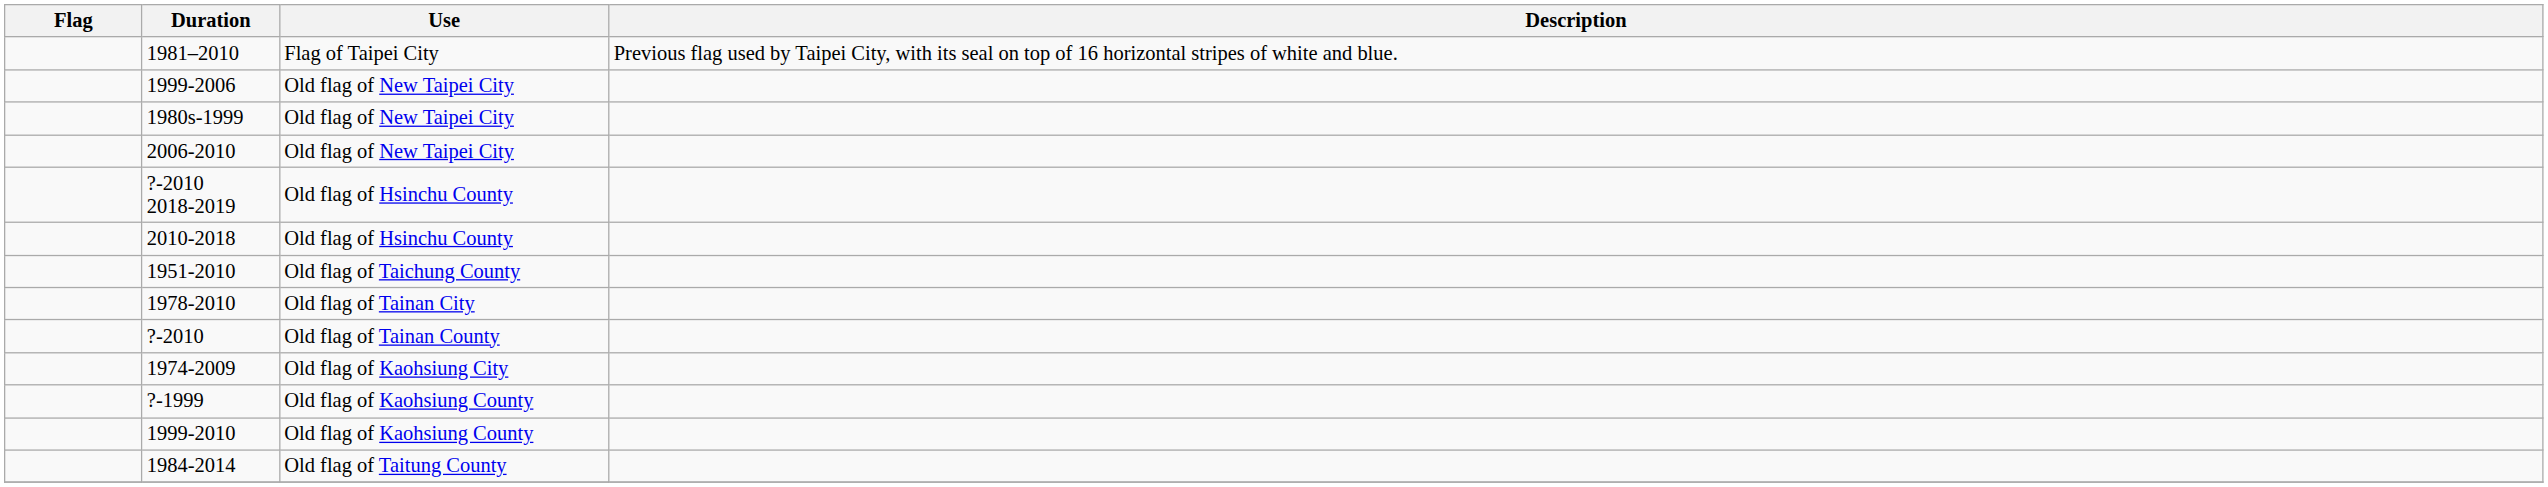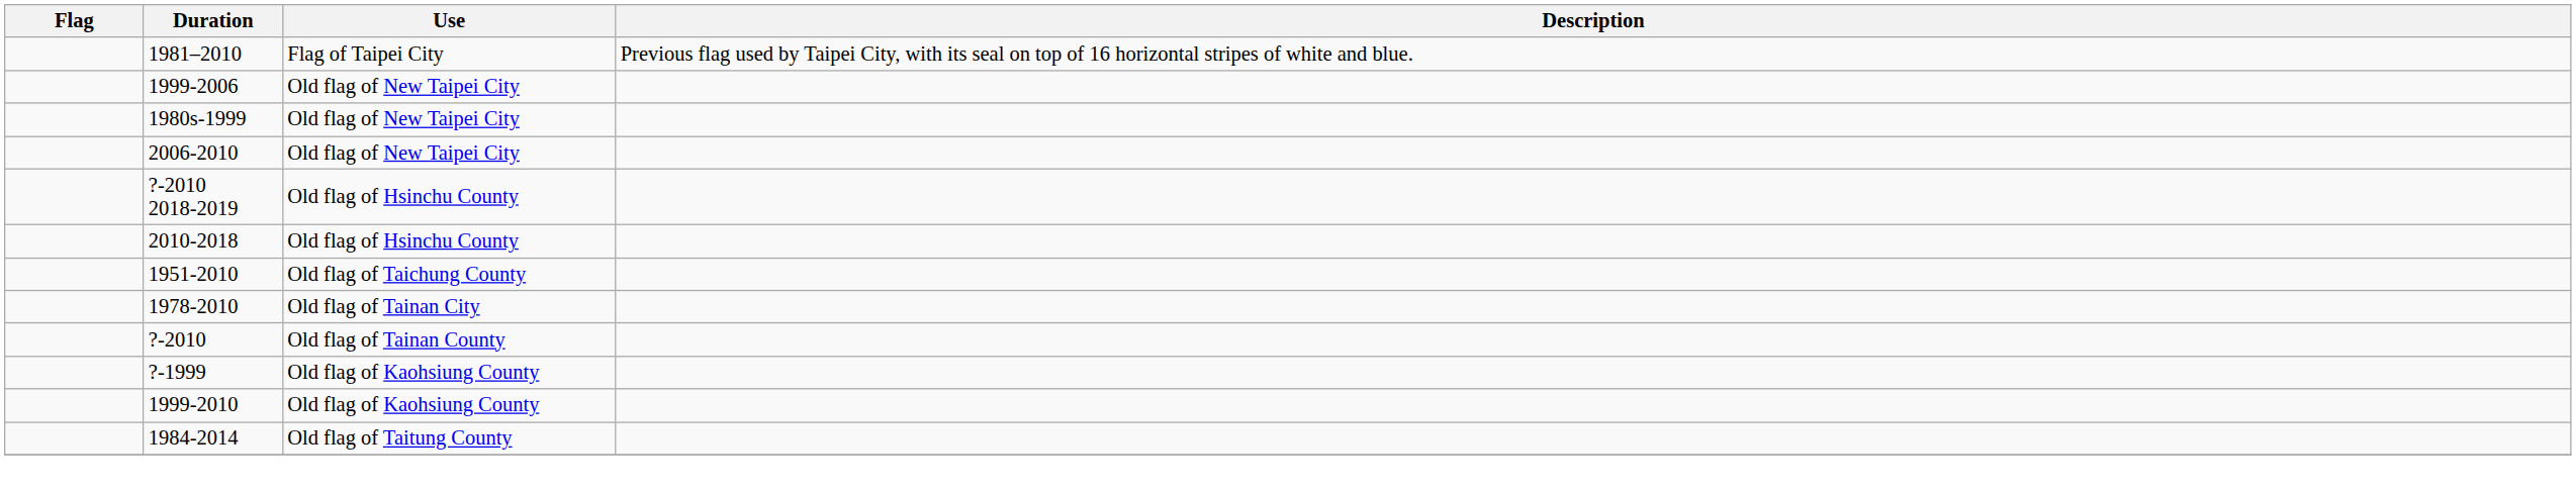 <table class="wikitable" width="100%">
 <tr>
 <th width="100px">Flag</th>
 <th width="100px">Duration</th>
 <th width="250px">Use</th>
 <th style="min-width:250px">Description</th>
 </tr>
 <tr>
 <td></td>
 <td>1981–2010</td>
 <td>Flag of Taipei City</td>
 <td>Previous flag used by Taipei City, with its seal on top of 16 horizontal stripes of white and blue.</td>
 </tr>
 <tr>
 <td></td>
 <td>1999-2006</td>
 <td>Old flag of <a href='#'>New Taipei City</a></td>
 <td></td>
 </tr>
 <tr>
 <td></td>
 <td>1980s-1999</td>
 <td>Old flag of <a href='#'>New Taipei City</a></td>
 <td></td>
 </tr>
 <tr>
 <td></td>
 <td>2006-2010</td>
 <td>Old flag of <a href='#'>New Taipei City</a></td>
 <td></td>
 </tr>
 <tr>
 <td></td>
 <td>?-2010<br>2018-2019</td>
 <td>Old flag of <a href='#'>Hsinchu County</a></td>
 <td></td>
 </tr>
 <tr>
 <td></td>
 <td>2010-2018</td>
 <td>Old flag of <a href='#'>Hsinchu County</a></td>
 <td></td>
 </tr>
 <tr>
 <td></td>
 <td>1951-2010</td>
 <td>Old flag of <a href='#'>Taichung County</a></td>
 <td></td>
 </tr>
 <tr>
 <td></td>
 <td>1978-2010</td>
 <td>Old flag of <a href='#'>Tainan City</a></td>
 <td></td>
 </tr>
 <tr>
 <td></td>
 <td>?-2010</td>
 <td>Old flag of <a href='#'>Tainan County</a></td>
 <td></td>
 </tr>
 <tr>
 <td></td>
-<td>1974-2009</td>
-<td>Old flag of <a href='#'>Kaohsiung City</a></td>
-<td></td>
-</tr>
-<tr>
-<td></td>
 <td>?-1999</td>
 <td>Old flag of <a href='#'>Kaohsiung County</a></td>
 <td></td>
 </tr>
 <tr>
 <td></td>
 <td>1999-2010</td>
 <td>Old flag of <a href='#'>Kaohsiung County</a></td>
 <td></td>
 </tr>
 <tr>
 <td></td>
 <td>1984-2014</td>
 <td>Old flag of <a href='#'>Taitung County</a></td>
 <td></td>
 </tr>
 <tr>
 </tr>
 </table>
